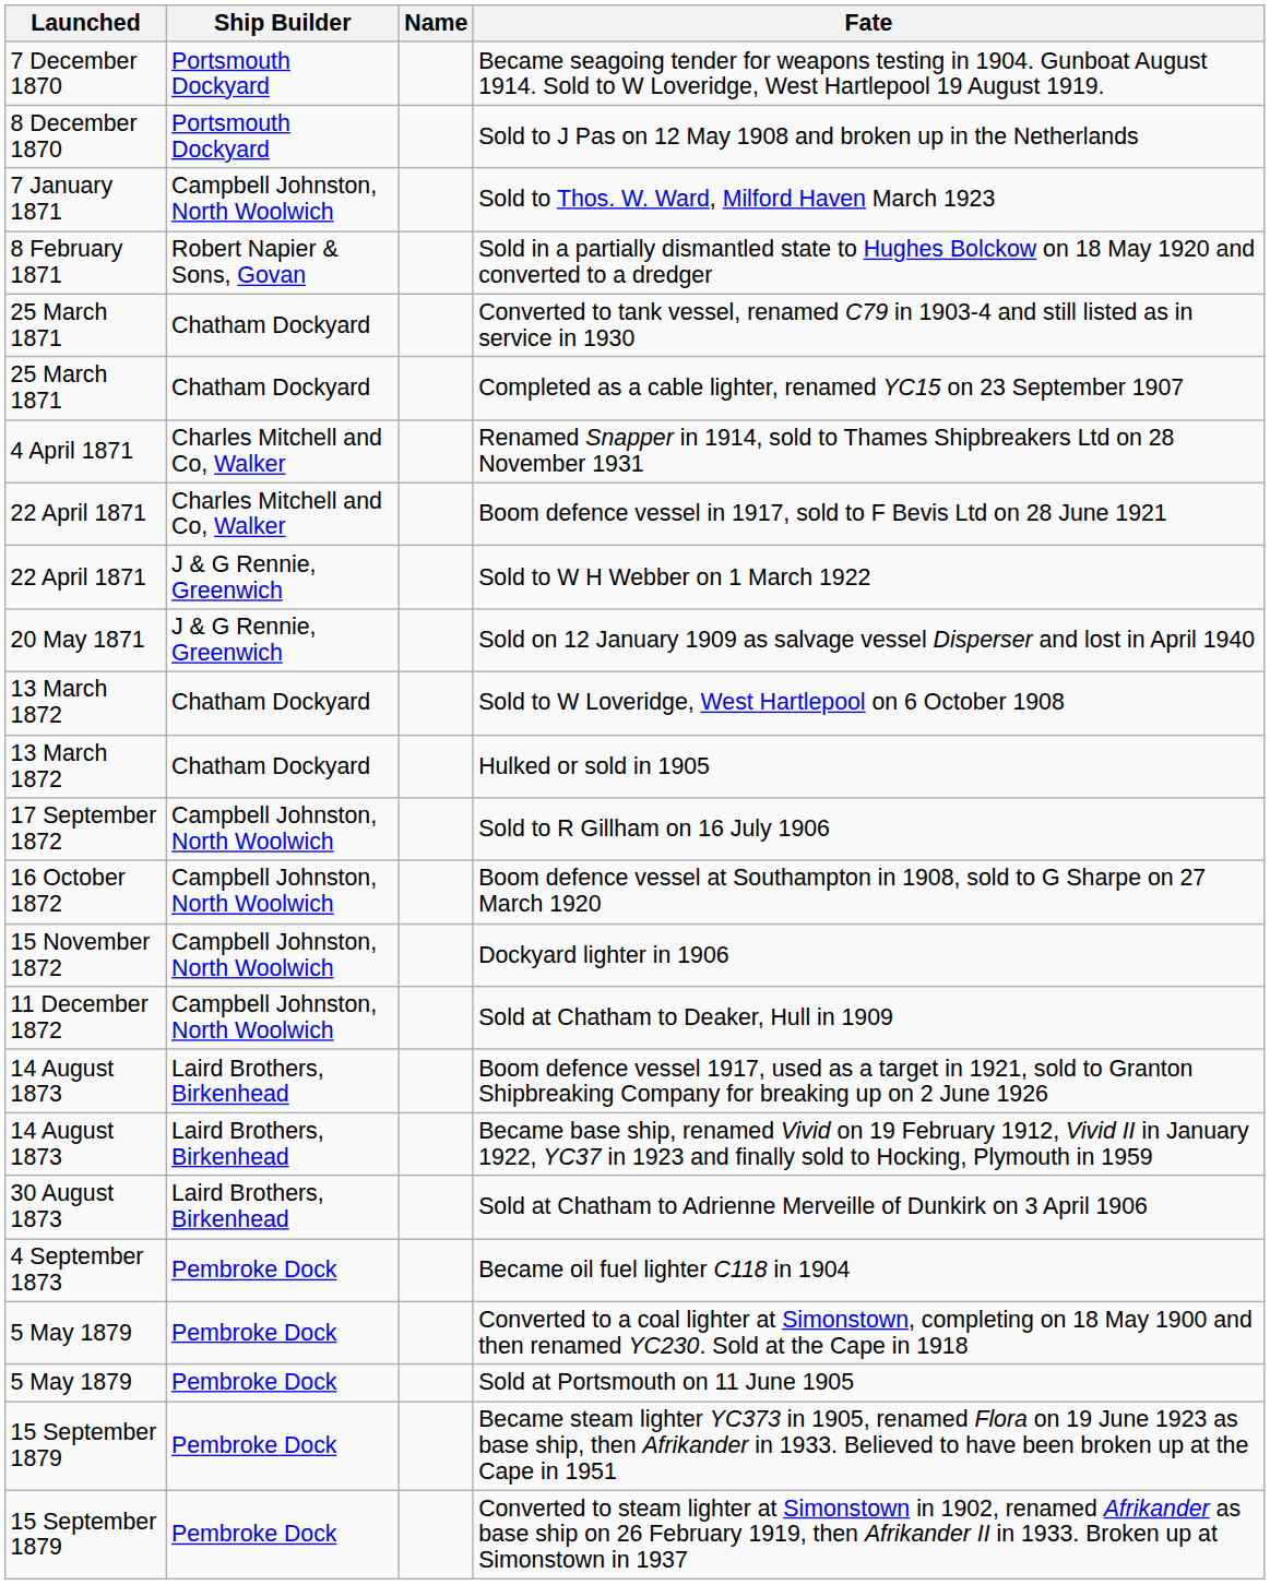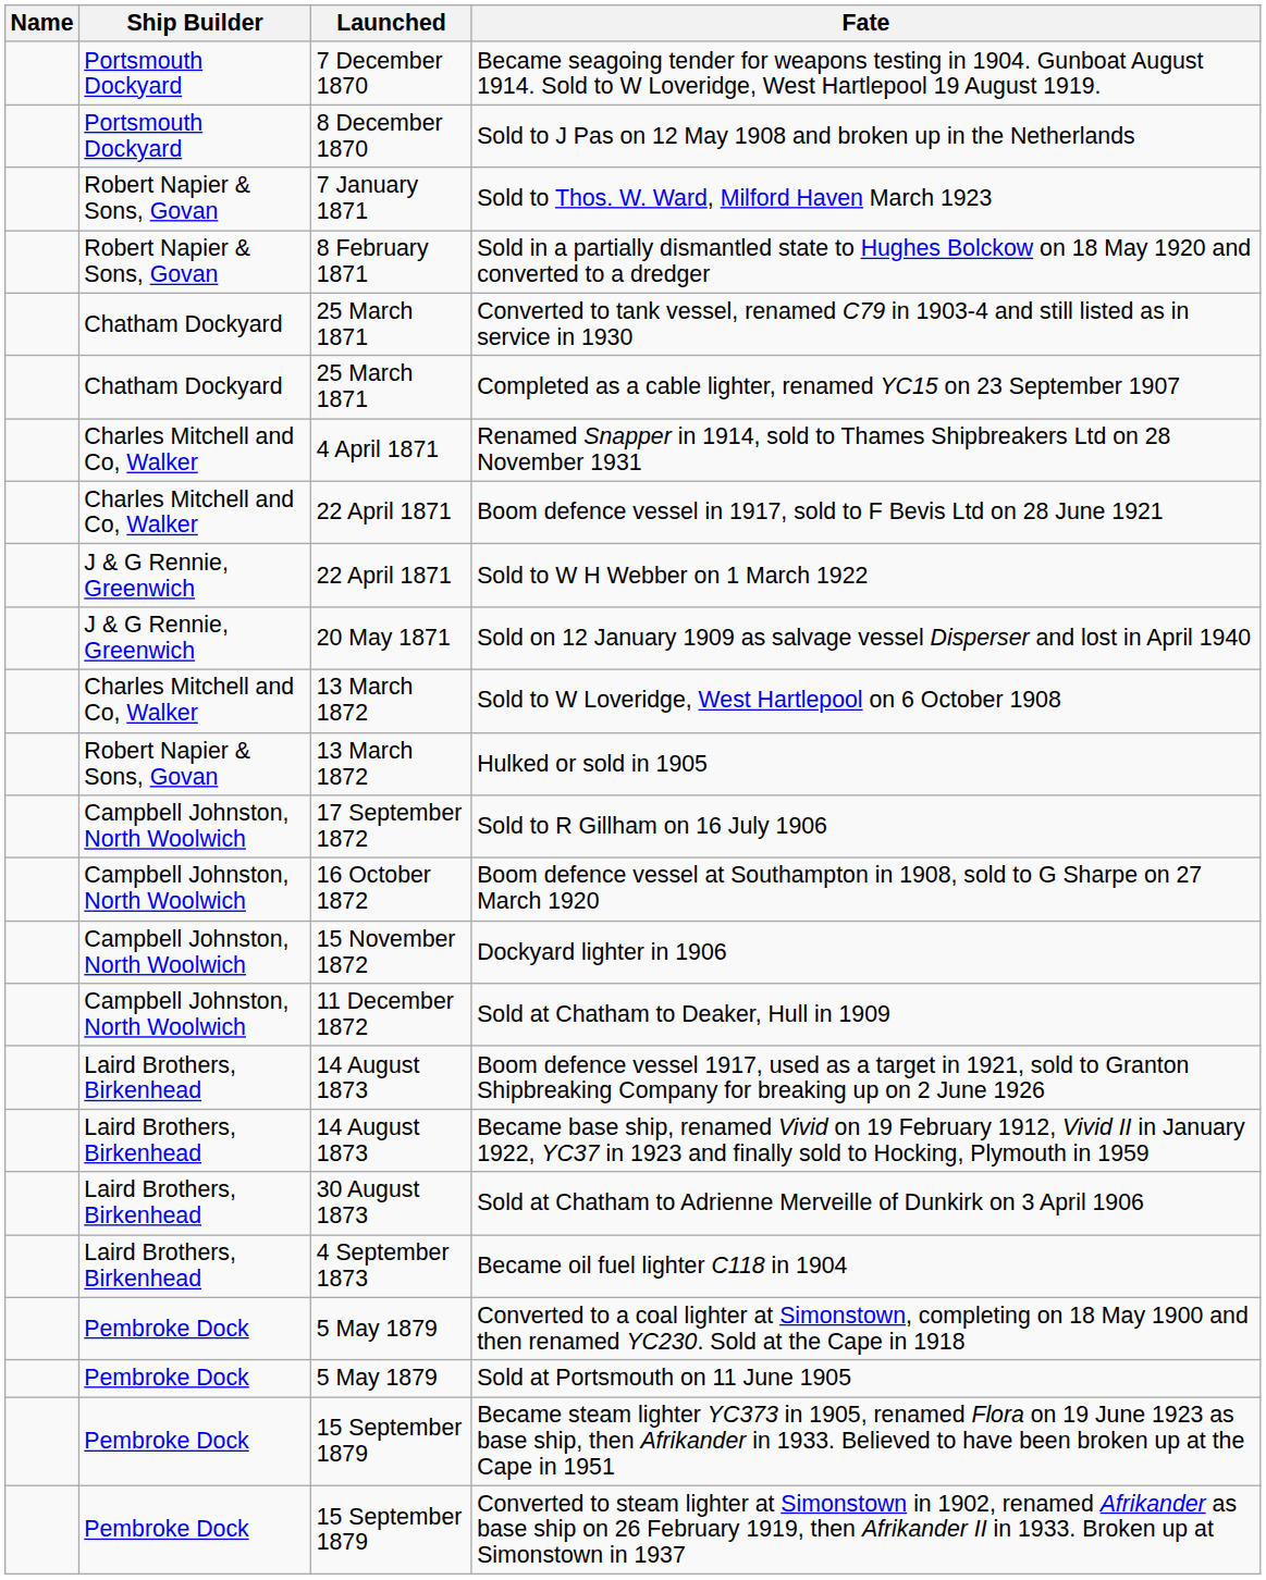 <table class="wikitable" style="text-align:left">
 <tr>
+<th>Name</th>
+<th>Ship Builder</th>
 <th>Launched</th>
-<th>Ship Builder</th>
-<th>Name</th>
 <th>Fate</th>
 </tr>
 <tr>
+<td></td>
+<td><a href='#'>Portsmouth Dockyard</a></td>
 <td>7 December 1870</td>
-<td><a href='#'>Portsmouth Dockyard</a></td>
-<td></td>
 <td>Became seagoing tender for weapons testing in 1904. Gunboat August 1914. Sold to W Loveridge, West Hartlepool 19 August 1919.</td>
 </tr>
 <tr>
+<td></td>
+<td><a href='#'>Portsmouth Dockyard</a></td>
 <td>8 December 1870</td>
-<td><a href='#'>Portsmouth Dockyard</a></td>
-<td></td>
 <td>Sold to J Pas on 12 May 1908 and broken up in the Netherlands</td>
 </tr>
 <tr>
+<td></td>
+<td>Robert Napier & Sons, <a href='#'>Govan</a></td>
 <td>7 January 1871</td>
-<td>Campbell Johnston, <a href='#'>North Woolwich</a></td>
-<td></td>
 <td>Sold to <a href='#'>Thos. W. Ward</a>, <a href='#'>Milford Haven</a> March 1923</td>
 </tr>
 <tr>
+<td></td>
+<td>Robert Napier & Sons, <a href='#'>Govan</a></td>
 <td>8 February 1871</td>
-<td>Robert Napier & Sons, <a href='#'>Govan</a></td>
-<td></td>
 <td>Sold in a partially dismantled state to <a href='#'>Hughes Bolckow</a> on 18 May 1920 and converted to a dredger</td>
 </tr>
 <tr>
+<td></td>
+<td>Chatham Dockyard</td>
 <td>25 March 1871</td>
-<td>Chatham Dockyard</td>
-<td></td>
 <td>Converted to tank vessel, renamed <em>C79</em> in 1903-4 and still listed as in service in 1930</td>
 </tr>
 <tr>
+<td></td>
+<td>Chatham Dockyard</td>
 <td>25 March 1871</td>
-<td>Chatham Dockyard</td>
-<td></td>
 <td>Completed as a cable lighter, renamed <em>YC15</em> on 23 September 1907</td>
 </tr>
 <tr>
+<td></td>
+<td>Charles Mitchell and Co, <a href='#'>Walker</a></td>
 <td>4 April 1871</td>
-<td>Charles Mitchell and Co, <a href='#'>Walker</a></td>
-<td></td>
 <td>Renamed <em>Snapper</em> in 1914, sold to Thames Shipbreakers Ltd on 28 November 1931</td>
 </tr>
 <tr>
+<td></td>
+<td>Charles Mitchell and Co, <a href='#'>Walker</a></td>
 <td>22 April 1871</td>
-<td>Charles Mitchell and Co, <a href='#'>Walker</a></td>
-<td></td>
 <td>Boom defence vessel in 1917, sold to F Bevis Ltd on 28 June 1921</td>
 </tr>
 <tr>
+<td></td>
+<td>J & G Rennie, <a href='#'>Greenwich</a></td>
 <td>22 April 1871</td>
-<td>J & G Rennie, <a href='#'>Greenwich</a></td>
-<td></td>
 <td>Sold to W H Webber on 1 March 1922</td>
 </tr>
 <tr>
+<td></td>
+<td>J & G Rennie, <a href='#'>Greenwich</a></td>
 <td>20 May 1871</td>
-<td>J & G Rennie, <a href='#'>Greenwich</a></td>
-<td></td>
 <td>Sold on 12 January 1909 as salvage vessel <em>Disperser</em> and lost in April 1940</td>
 </tr>
 <tr>
+<td></td>
+<td>Charles Mitchell and Co, <a href='#'>Walker</a></td>
 <td>13 March 1872</td>
-<td>Chatham Dockyard</td>
-<td></td>
 <td>Sold to W Loveridge, <a href='#'>West Hartlepool</a> on 6 October 1908</td>
 </tr>
 <tr>
+<td></td>
+<td>Robert Napier & Sons, <a href='#'>Govan</a></td>
 <td>13 March 1872</td>
-<td>Chatham Dockyard</td>
-<td></td>
 <td>Hulked or sold in 1905</td>
 </tr>
 <tr>
+<td></td>
+<td>Campbell Johnston, <a href='#'>North Woolwich</a></td>
 <td>17 September 1872</td>
-<td>Campbell Johnston, <a href='#'>North Woolwich</a></td>
-<td></td>
 <td>Sold to R Gillham on 16 July 1906</td>
 </tr>
 <tr>
+<td></td>
+<td>Campbell Johnston, <a href='#'>North Woolwich</a></td>
 <td>16 October 1872</td>
-<td>Campbell Johnston, <a href='#'>North Woolwich</a></td>
-<td></td>
 <td>Boom defence vessel at Southampton in 1908, sold to G Sharpe on 27 March 1920</td>
 </tr>
 <tr>
+<td></td>
+<td>Campbell Johnston, <a href='#'>North Woolwich</a></td>
 <td>15 November 1872</td>
-<td>Campbell Johnston, <a href='#'>North Woolwich</a></td>
-<td></td>
 <td>Dockyard lighter in 1906</td>
 </tr>
 <tr>
+<td></td>
+<td>Campbell Johnston, <a href='#'>North Woolwich</a></td>
 <td>11 December 1872</td>
-<td>Campbell Johnston, <a href='#'>North Woolwich</a></td>
-<td></td>
 <td>Sold at Chatham to Deaker, Hull in 1909</td>
 </tr>
 <tr>
+<td></td>
+<td>Laird Brothers, <a href='#'>Birkenhead</a></td>
 <td>14 August 1873</td>
-<td>Laird Brothers, <a href='#'>Birkenhead</a></td>
-<td></td>
 <td>Boom defence vessel 1917, used as a target in 1921, sold to Granton Shipbreaking Company for breaking up on 2 June 1926</td>
 </tr>
 <tr>
+<td></td>
+<td>Laird Brothers, <a href='#'>Birkenhead</a></td>
 <td>14 August 1873</td>
-<td>Laird Brothers, <a href='#'>Birkenhead</a></td>
-<td></td>
 <td>Became base ship, renamed <em>Vivid</em> on 19 February 1912, <em>Vivid II</em> in January 1922, <em>YC37</em> in 1923 and finally sold to Hocking, Plymouth in 1959</td>
 </tr>
 <tr>
+<td></td>
+<td>Laird Brothers, <a href='#'>Birkenhead</a></td>
 <td>30 August 1873</td>
-<td>Laird Brothers, <a href='#'>Birkenhead</a></td>
-<td></td>
 <td>Sold at Chatham to Adrienne Merveille of Dunkirk on 3 April 1906</td>
 </tr>
 <tr>
+<td></td>
+<td>Laird Brothers, <a href='#'>Birkenhead</a></td>
 <td>4 September 1873</td>
-<td><a href='#'>Pembroke Dock</a></td>
-<td></td>
 <td>Became oil fuel lighter <em>C118</em> in 1904</td>
 </tr>
 <tr>
+<td></td>
+<td><a href='#'>Pembroke Dock</a></td>
 <td>5 May 1879</td>
-<td><a href='#'>Pembroke Dock</a></td>
-<td></td>
 <td>Converted to a coal lighter at <a href='#'>Simonstown</a>, completing on 18 May 1900 and then renamed <em>YC230</em>. Sold at the Cape in 1918</td>
 </tr>
 <tr>
+<td></td>
+<td><a href='#'>Pembroke Dock</a></td>
 <td>5 May 1879</td>
-<td><a href='#'>Pembroke Dock</a></td>
-<td></td>
 <td>Sold at Portsmouth on 11 June 1905</td>
 </tr>
 <tr>
+<td></td>
+<td><a href='#'>Pembroke Dock</a></td>
 <td>15 September 1879</td>
-<td><a href='#'>Pembroke Dock</a></td>
-<td></td>
 <td>Became steam lighter <em>YC373</em> in 1905, renamed <em>Flora</em> on 19 June 1923 as base ship, then <em>Afrikander</em> in 1933. Believed to have been broken up at the Cape in 1951</td>
 </tr>
 <tr>
+<td></td>
+<td><a href='#'>Pembroke Dock</a></td>
 <td>15 September 1879</td>
-<td><a href='#'>Pembroke Dock</a></td>
-<td></td>
 <td>Converted to steam lighter at <a href='#'>Simonstown</a> in 1902, renamed <em><a href='#'>Afrikander</a></em> as base ship on 26 February 1919, then <em>Afrikander II</em> in 1933. Broken up at Simonstown in 1937</td>
 </tr>
 </table>
